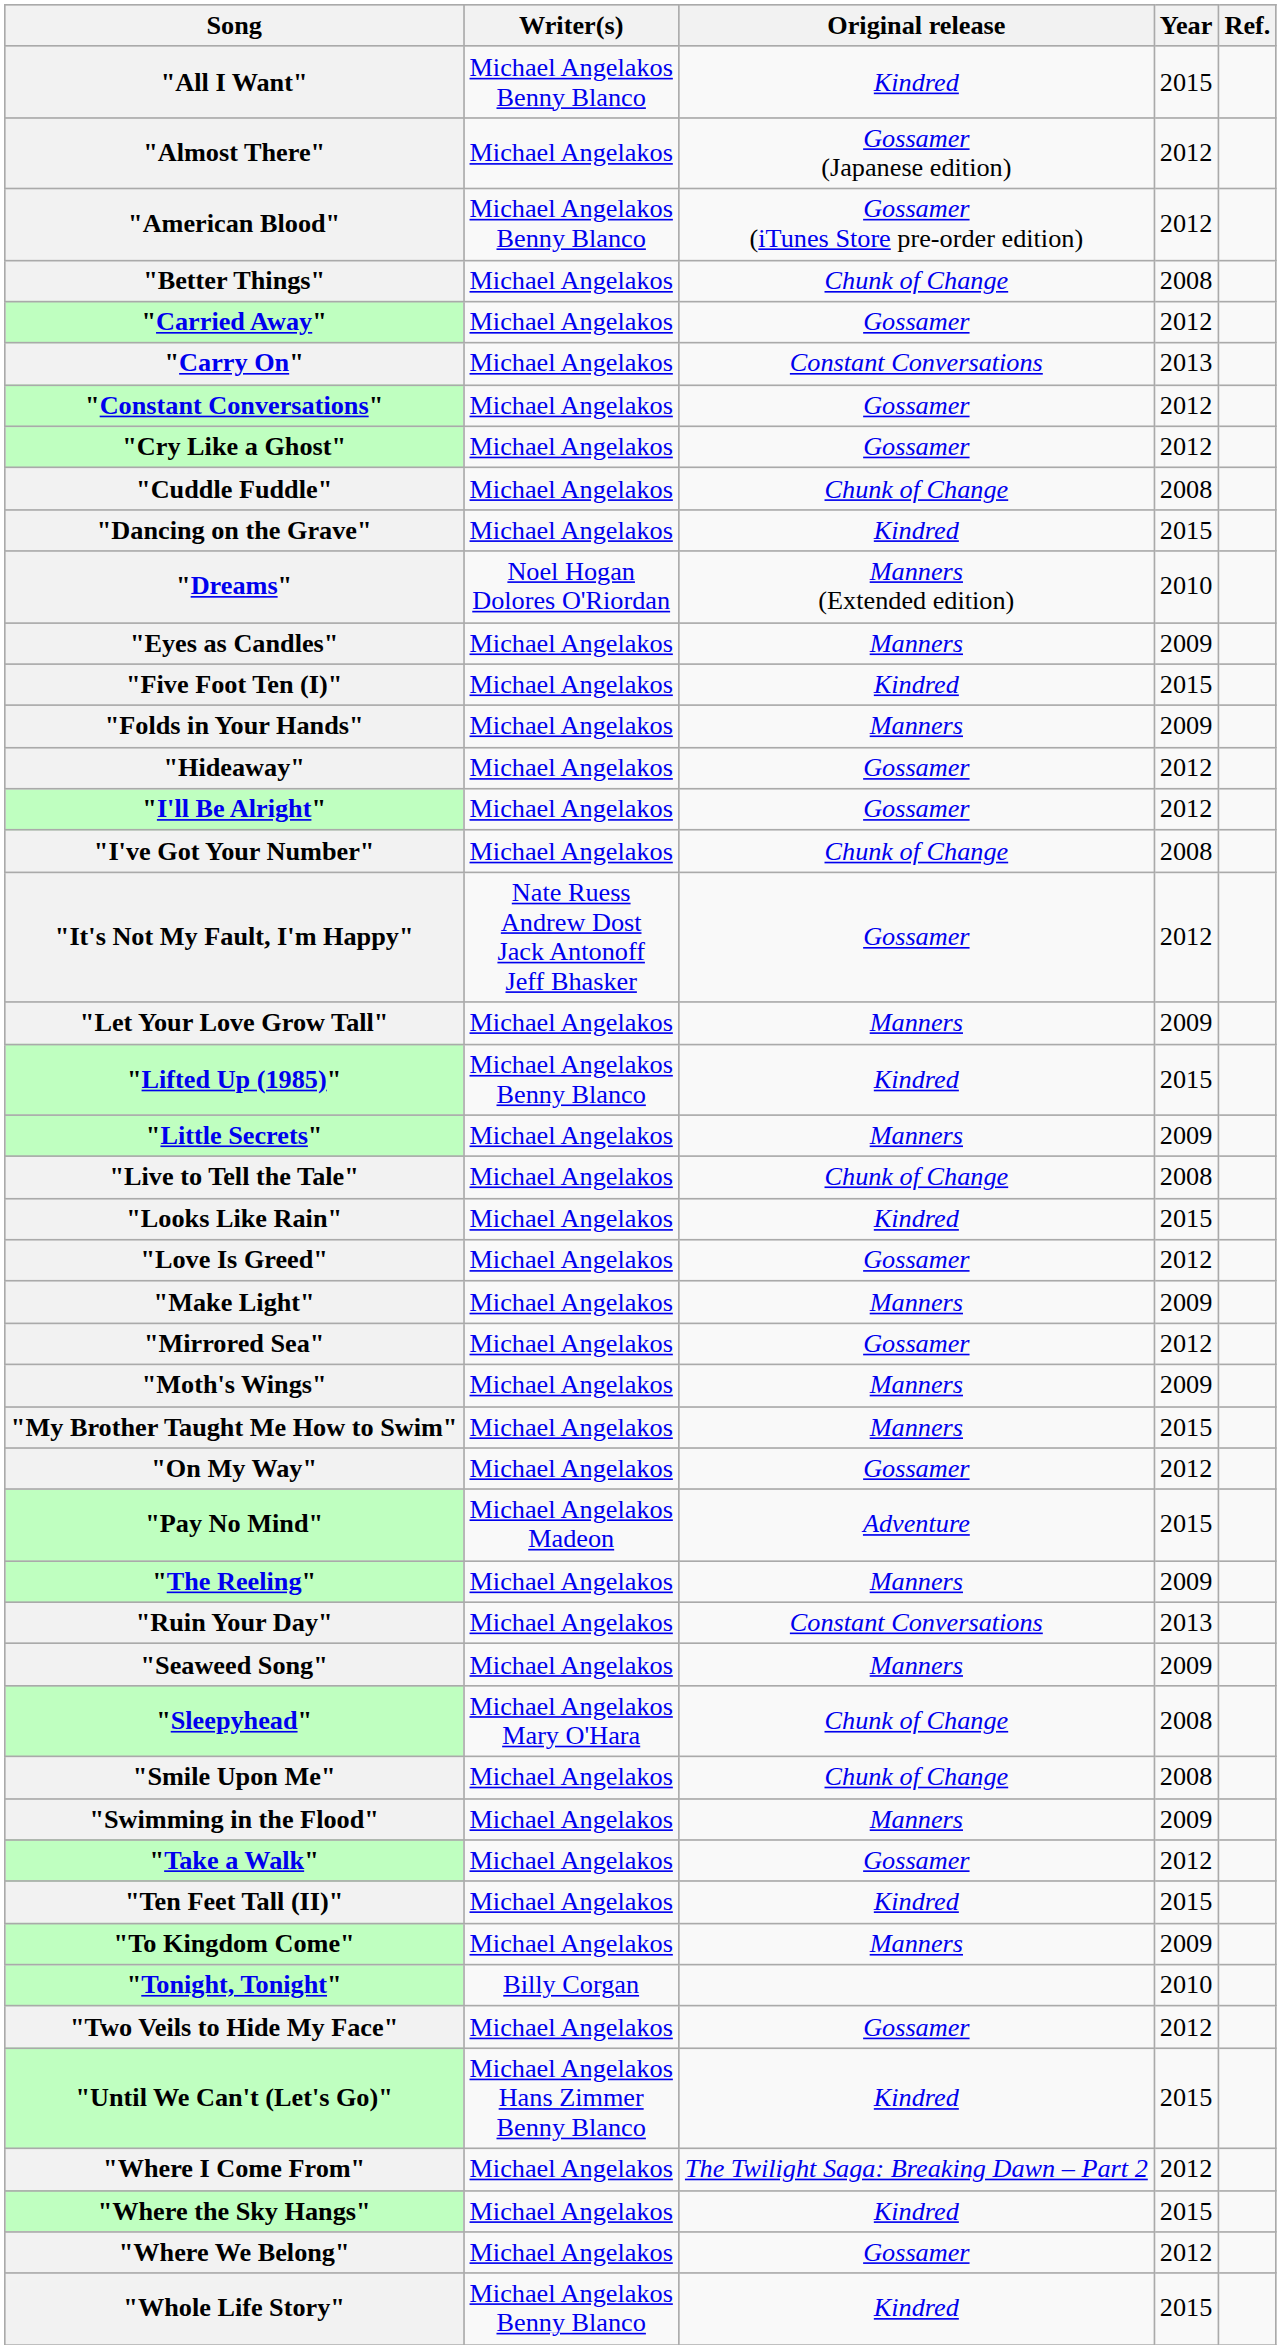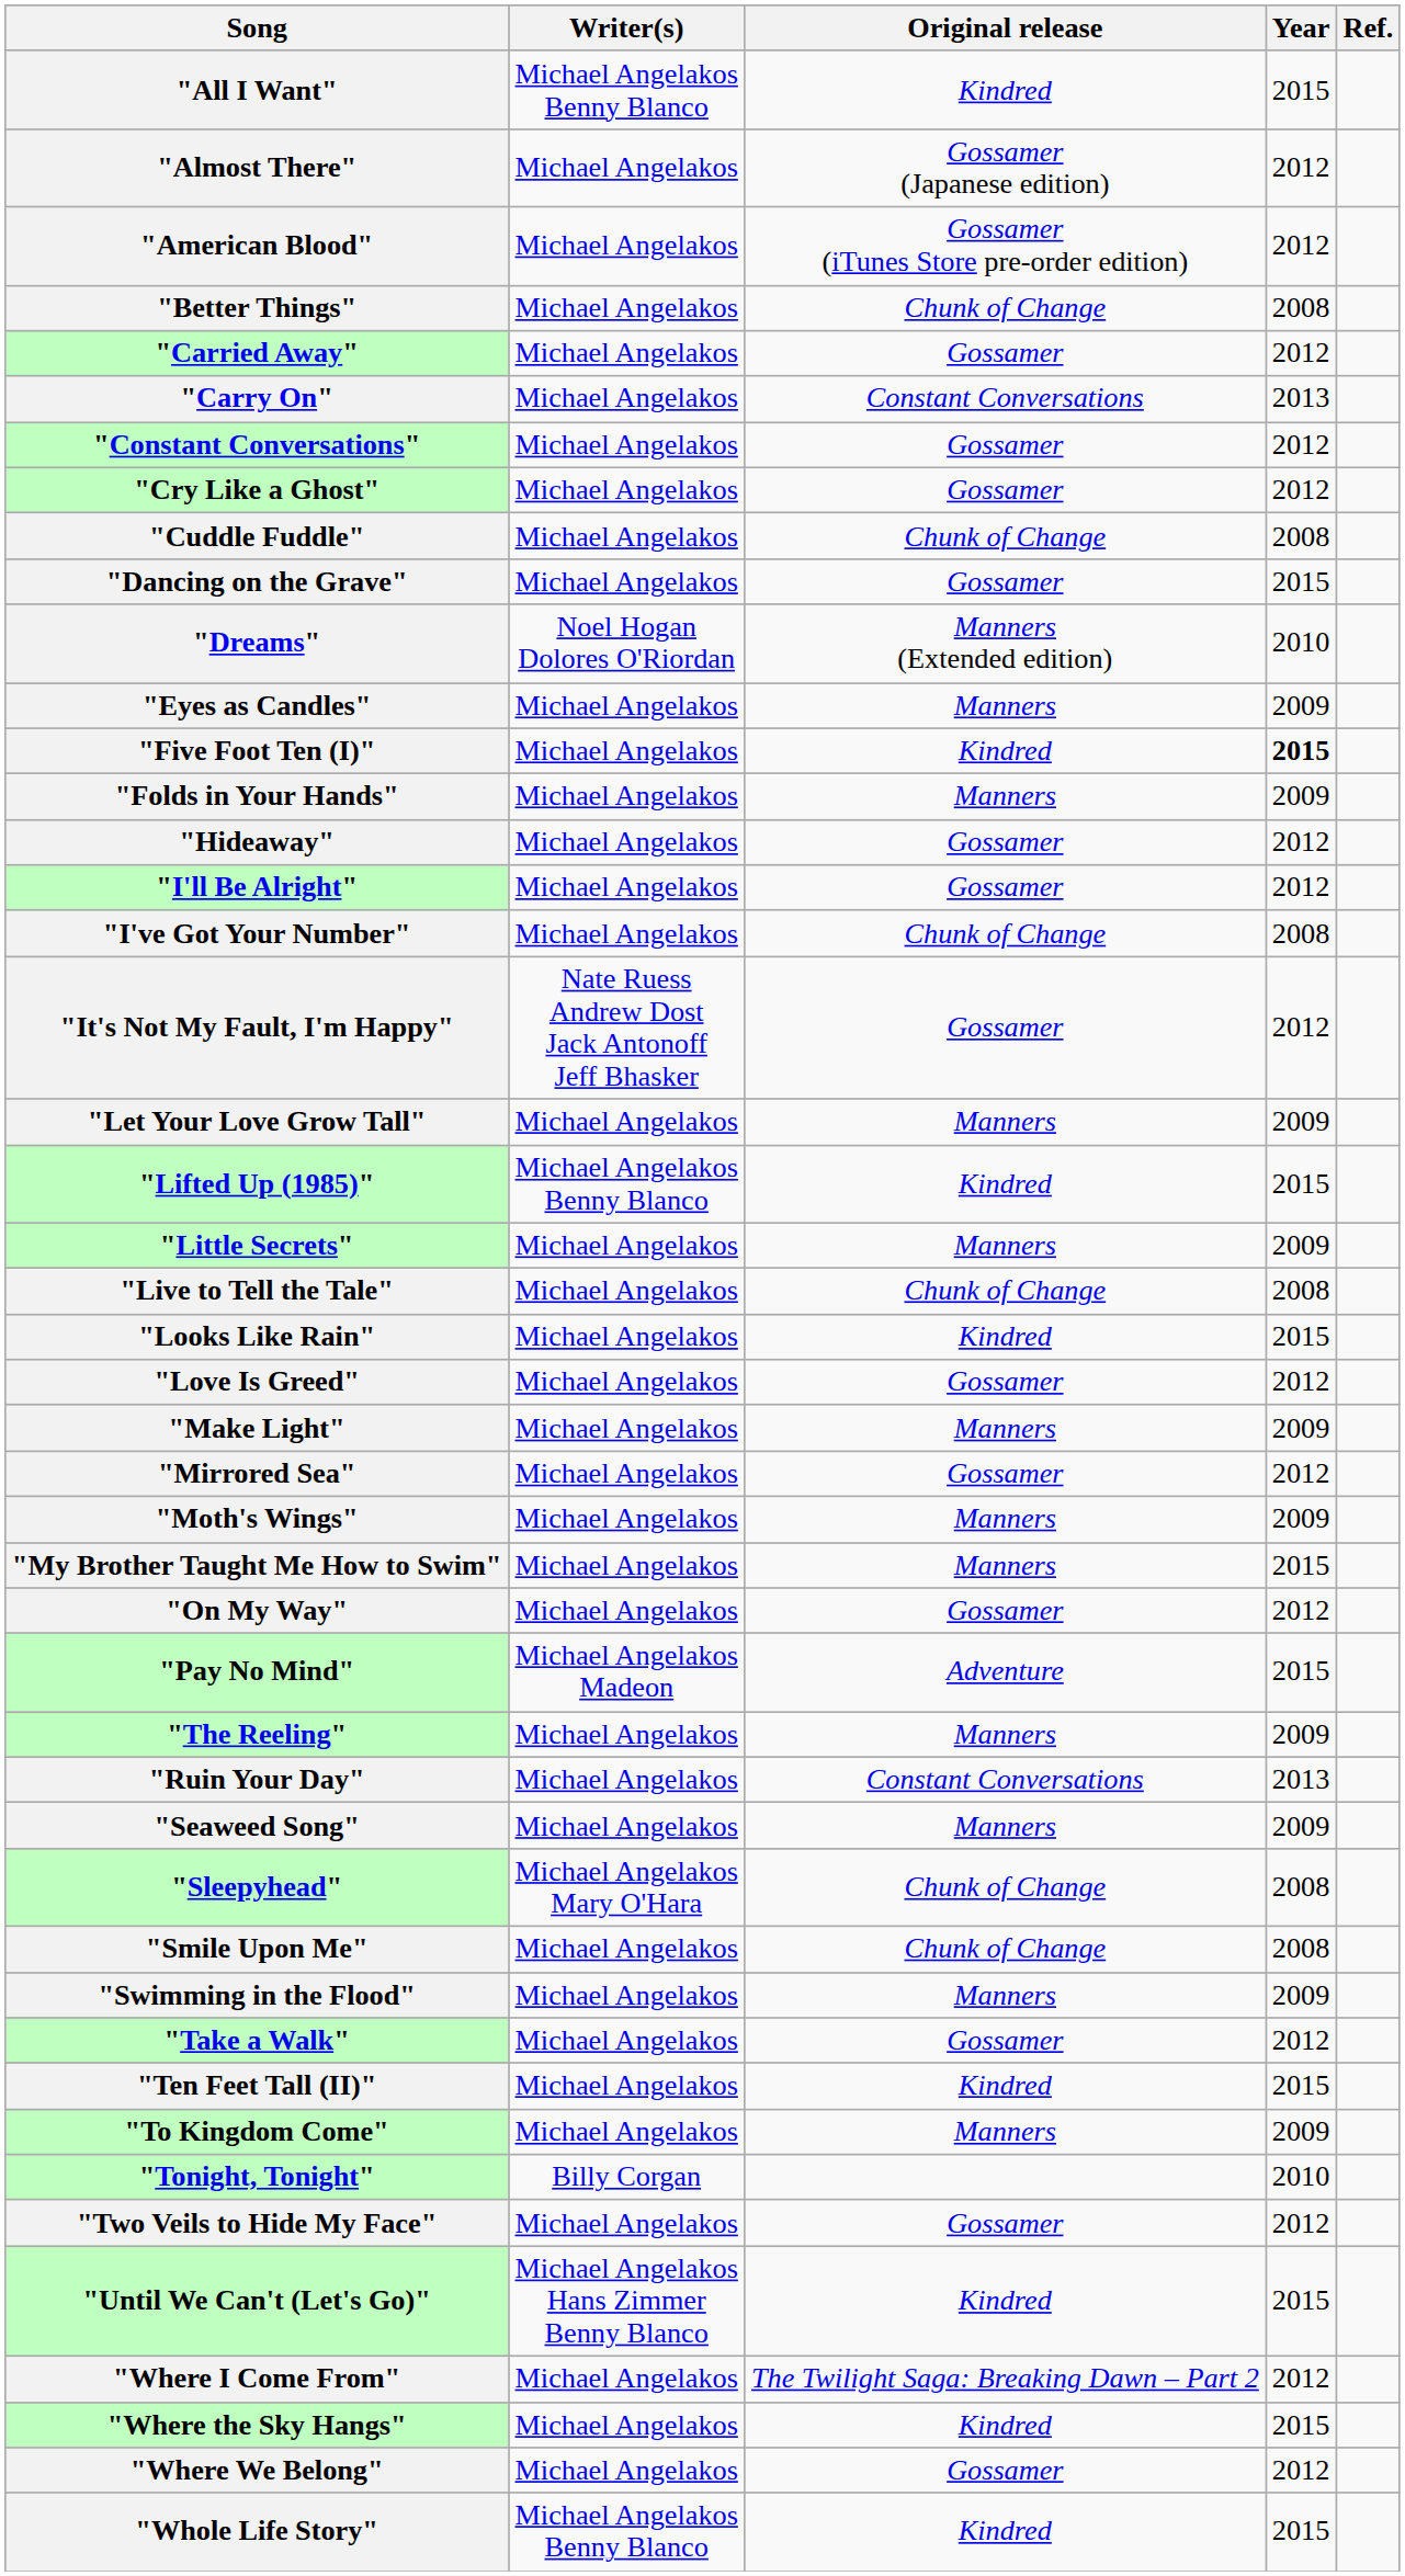 <table class="wikitable sortable plainrowheaders" style="text-align:center;">
 <tr>
 <th scope="col">Song</th>
 <th scope="col" class="unsortable">Writer(s)</th>
 <th scope="col" data-sort-type="text">Original release</th>
 <th scope="col">Year</th>
 <th scope="col" class="unsortable">Ref.</th>
 </tr>
 <tr>
 <th scope=row> "All I Want"</th>
 <td><a href='#'>Michael Angelakos</a><br><a href='#'>Benny Blanco</a></td>
 <td><em><a href='#'>Kindred</a></em></td>
 <td>2015</td>
 <td></td>
 </tr>
 <tr>
 <th scope=row>"Almost There"</th>
 <td><a href='#'>Michael Angelakos</a></td>
 <td><em><a href='#'>Gossamer</a></em><br>(Japanese edition)</td>
 <td>2012</td>
 <td></td>
 </tr>
 <tr>
 <th scope=row>"American Blood"</th>
-<td><a href='#'>Michael Angelakos</a><br><a href='#'>Benny Blanco</a></td>
+<td><a href='#'>Michael Angelakos</a></td>
 <td><em><a href='#'>Gossamer</a></em><br>(<a href='#'>iTunes Store</a> pre-order edition)</td>
 <td>2012</td>
 <td></td>
 </tr>
 <tr>
 <th scope=row> "Better Things"</th>
 <td><a href='#'>Michael Angelakos</a></td>
 <td><em><a href='#'>Chunk of Change</a></em></td>
 <td>2008</td>
 <td></td>
 </tr>
 <tr>
 <th scope=row style="background:#bfffc0;"> "<a href='#'>Carried Away</a>" </th>
 <td><a href='#'>Michael Angelakos</a></td>
 <td><em><a href='#'>Gossamer</a></em></td>
 <td>2012</td>
 <td><br></td>
 </tr>
 <tr>
 <th scope=row>"<a href='#'>Carry On</a>"</th>
 <td><a href='#'>Michael Angelakos</a></td>
 <td><em><a href='#'>Constant Conversations</a></em></td>
 <td>2013</td>
 <td></td>
 </tr>
 <tr>
 <th scope=row style="background:#bfffc0;">"<a href='#'>Constant Conversations</a>" </th>
 <td><a href='#'>Michael Angelakos</a></td>
 <td><em><a href='#'>Gossamer</a></em></td>
 <td>2012</td>
 <td><br></td>
 </tr>
 <tr>
 <th scope=row style="background:#bfffc0;">"Cry Like a Ghost" </th>
 <td><a href='#'>Michael Angelakos</a></td>
 <td><em><a href='#'>Gossamer</a></em></td>
 <td>2012</td>
 <td><br></td>
 </tr>
 <tr>
 <th scope=row>"Cuddle Fuddle"</th>
 <td><a href='#'>Michael Angelakos</a></td>
 <td><em><a href='#'>Chunk of Change</a></em></td>
 <td>2008</td>
 <td></td>
 </tr>
 <tr>
 <th scope=row> "Dancing on the Grave"</th>
 <td><a href='#'>Michael Angelakos</a></td>
-<td><em><a href='#'>Kindred</a></em></td>
+<td><em><a href='#'>Gossamer</a></em></td>
 <td>2015</td>
 <td></td>
 </tr>
 <tr>
 <th scope=row>"<a href='#'>Dreams</a>"</th>
 <td><a href='#'>Noel Hogan</a><br><a href='#'>Dolores O'Riordan</a></td>
 <td><em><a href='#'>Manners</a></em><br>(Extended edition)</td>
 <td>2010</td>
 <td></td>
 </tr>
 <tr>
 <th scope=row> "Eyes as Candles"</th>
 <td><a href='#'>Michael Angelakos</a></td>
 <td><em><a href='#'>Manners</a></em></td>
 <td>2009</td>
 <td></td>
 </tr>
 <tr>
 <th scope=row> "Five Foot Ten (I)"</th>
 <td><a href='#'>Michael Angelakos</a></td>
 <td><em><a href='#'>Kindred</a></em></td>
-<td>2015</td>
+<td><strong>2015</strong></td>
 <td></td>
 </tr>
 <tr>
 <th scope=row>"Folds in Your Hands"</th>
 <td><a href='#'>Michael Angelakos</a></td>
 <td><em><a href='#'>Manners</a></em></td>
 <td>2009</td>
 <td></td>
 </tr>
 <tr>
 <th scope=row> "Hideaway"</th>
 <td><a href='#'>Michael Angelakos</a></td>
 <td><em><a href='#'>Gossamer</a></em></td>
 <td>2012</td>
 <td></td>
 </tr>
 <tr>
 <th scope=row style="background:#bfffc0;"> "<a href='#'>I'll Be Alright</a>" </th>
 <td><a href='#'>Michael Angelakos</a></td>
 <td><em><a href='#'>Gossamer</a></em></td>
 <td>2012</td>
 <td><br></td>
 </tr>
 <tr>
 <th scope=row>"I've Got Your Number"</th>
 <td><a href='#'>Michael Angelakos</a></td>
 <td><em><a href='#'>Chunk of Change</a></em></td>
 <td>2008</td>
 <td></td>
 </tr>
 <tr>
 <th scope=row>"It's Not My Fault, I'm Happy"</th>
 <td><a href='#'>Nate Ruess</a><br><a href='#'>Andrew Dost</a><br><a href='#'>Jack Antonoff</a><br><a href='#'>Jeff Bhasker</a></td>
 <td><em><a href='#'>Gossamer</a></em></td>
 <td>2012</td>
 <td></td>
 </tr>
 <tr>
 <th scope=row> "Let Your Love Grow Tall"</th>
 <td><a href='#'>Michael Angelakos</a></td>
 <td><em><a href='#'>Manners</a></em></td>
 <td>2009</td>
 <td></td>
 </tr>
 <tr>
 <th scope=row style="background:#bfffc0;">"<a href='#'>Lifted Up (1985)</a>" </th>
 <td><a href='#'>Michael Angelakos</a><br><a href='#'>Benny Blanco</a></td>
 <td><em><a href='#'>Kindred</a></em></td>
 <td>2015</td>
 <td><br></td>
 </tr>
 <tr>
 <th scope=row style="background:#bfffc0;">"<a href='#'>Little Secrets</a>" </th>
 <td><a href='#'>Michael Angelakos</a></td>
 <td><em><a href='#'>Manners</a></em></td>
 <td>2009</td>
 <td><br></td>
 </tr>
 <tr>
 <th scope=row>"Live to Tell the Tale"</th>
 <td><a href='#'>Michael Angelakos</a></td>
 <td><em><a href='#'>Chunk of Change</a></em></td>
 <td>2008</td>
 <td></td>
 </tr>
 <tr>
 <th scope=row>"Looks Like Rain"</th>
 <td><a href='#'>Michael Angelakos</a></td>
 <td><em><a href='#'>Kindred</a></em></td>
 <td>2015</td>
 <td></td>
 </tr>
 <tr>
 <th scope=row>"Love Is Greed"</th>
 <td><a href='#'>Michael Angelakos</a></td>
 <td><em><a href='#'>Gossamer</a></em></td>
 <td>2012</td>
 <td></td>
 </tr>
 <tr>
 <th scope=row> "Make Light"</th>
 <td><a href='#'>Michael Angelakos</a></td>
 <td><em><a href='#'>Manners</a></em></td>
 <td>2009</td>
 <td></td>
 </tr>
 <tr>
 <th scope=row>"Mirrored Sea"</th>
 <td><a href='#'>Michael Angelakos</a></td>
 <td><em><a href='#'>Gossamer</a></em></td>
 <td>2012</td>
 <td></td>
 </tr>
 <tr>
 <th scope=row>"Moth's Wings"</th>
 <td><a href='#'>Michael Angelakos</a></td>
 <td><em><a href='#'>Manners</a></em></td>
 <td>2009</td>
 <td></td>
 </tr>
 <tr>
 <th scope=row>"My Brother Taught Me How to Swim"</th>
 <td><a href='#'>Michael Angelakos</a></td>
 <td><em><a href='#'>Manners</a></em></td>
 <td>2015</td>
 <td></td>
 </tr>
 <tr>
 <th scope=row> "On My Way"</th>
 <td><a href='#'>Michael Angelakos</a></td>
 <td><em><a href='#'>Gossamer</a></em></td>
 <td>2012</td>
 <td></td>
 </tr>
 <tr>
 <th scope=row style="background:#bfffc0;"> "Pay No Mind" </th>
 <td><a href='#'>Michael Angelakos</a><br><a href='#'>Madeon</a></td>
 <td><em><a href='#'>Adventure</a></em></td>
 <td>2015</td>
 <td></td>
 </tr>
 <tr>
 <th scope=row style="background:#bfffc0;"> "<a href='#'>The Reeling</a>" </th>
 <td><a href='#'>Michael Angelakos</a></td>
 <td><em><a href='#'>Manners</a></em></td>
 <td>2009</td>
 <td><br></td>
 </tr>
 <tr>
 <th scope=row>"Ruin Your Day"</th>
 <td><a href='#'>Michael Angelakos</a></td>
 <td><em><a href='#'>Constant Conversations</a></em></td>
 <td>2013</td>
 <td></td>
 </tr>
 <tr>
 <th scope=row> "Seaweed Song"</th>
 <td><a href='#'>Michael Angelakos</a></td>
 <td><em><a href='#'>Manners</a></em></td>
 <td>2009</td>
 <td></td>
 </tr>
 <tr>
 <th scope=row style="background:#bfffc0;">"<a href='#'>Sleepyhead</a>" </th>
 <td><a href='#'>Michael Angelakos</a><br><a href='#'>Mary O'Hara</a></td>
 <td><em><a href='#'>Chunk of Change</a></em></td>
 <td>2008</td>
 <td><br></td>
 </tr>
 <tr>
 <th scope=row>"Smile Upon Me"</th>
 <td><a href='#'>Michael Angelakos</a></td>
 <td><em><a href='#'>Chunk of Change</a></em></td>
 <td>2008</td>
 <td></td>
 </tr>
 <tr>
 <th scope=row>"Swimming in the Flood"</th>
 <td><a href='#'>Michael Angelakos</a></td>
 <td><em><a href='#'>Manners</a></em></td>
 <td>2009</td>
 <td></td>
 </tr>
 <tr>
 <th scope=row style="background:#bfffc0;"> "<a href='#'>Take a Walk</a>" </th>
 <td><a href='#'>Michael Angelakos</a></td>
 <td><em><a href='#'>Gossamer</a></em></td>
 <td>2012</td>
 <td><br></td>
 </tr>
 <tr>
 <th scope=row>"Ten Feet Tall (II)"</th>
 <td><a href='#'>Michael Angelakos</a></td>
 <td><em><a href='#'>Kindred</a></em></td>
 <td>2015</td>
 <td></td>
 </tr>
 <tr>
 <th scope=row style="background:#bfffc0;">"To Kingdom Come" </th>
 <td><a href='#'>Michael Angelakos</a></td>
 <td><em><a href='#'>Manners</a></em></td>
 <td>2009</td>
 <td><br></td>
 </tr>
 <tr>
 <th scope=row style="background:#bfffc0;">"<a href='#'>Tonight, Tonight</a>" </th>
 <td><a href='#'>Billy Corgan</a></td>
 <td></td>
 <td>2010</td>
 <td></td>
 </tr>
 <tr>
 <th scope=row>"Two Veils to Hide My Face"</th>
 <td><a href='#'>Michael Angelakos</a></td>
 <td><em><a href='#'>Gossamer</a></em></td>
 <td>2012</td>
 <td></td>
 </tr>
 <tr>
 <th scope=row style="background:#bfffc0;"> "Until We Can't (Let's Go)" </th>
 <td><a href='#'>Michael Angelakos</a><br><a href='#'>Hans Zimmer</a><br><a href='#'>Benny Blanco</a></td>
 <td><em><a href='#'>Kindred</a></em></td>
 <td>2015</td>
 <td><br></td>
 </tr>
 <tr>
 <th scope=row> "Where I Come From"</th>
 <td><a href='#'>Michael Angelakos</a></td>
 <td><em><a href='#'>The Twilight Saga: Breaking Dawn – Part 2</a></em></td>
 <td>2012</td>
 <td></td>
 </tr>
 <tr>
 <th scope=row style="background:#bfffc0;">"Where the Sky Hangs" </th>
 <td><a href='#'>Michael Angelakos</a></td>
 <td><em><a href='#'>Kindred</a></em></td>
 <td>2015</td>
 <td><br></td>
 </tr>
 <tr>
 <th scope=row>"Where We Belong"</th>
 <td><a href='#'>Michael Angelakos</a></td>
 <td><em><a href='#'>Gossamer</a></em></td>
 <td>2012</td>
 <td></td>
 </tr>
 <tr>
 <th scope=row>"Whole Life Story"</th>
 <td><a href='#'>Michael Angelakos</a><br><a href='#'>Benny Blanco</a></td>
 <td><em><a href='#'>Kindred</a></em></td>
 <td>2015</td>
 <td></td>
 </tr>
 </table>
